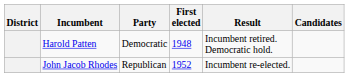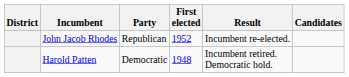 <table class=wikitable>
 <tr valign=bottom>
 <th>District</th>
 <th>Incumbent</th>
 <th>Party</th>
 <th>First<br>elected</th>
 <th>Result</th>
 <th>Candidates</th>
 </tr>
 <tr>
 <th></th>
+<td><a href='#'>John Jacob Rhodes</a></td>
+<td>Republican</td>
+<td><a href='#'>1952</a></td>
+<td>Incumbent re-elected.</td>
+<td nowrap></td>
+</tr>
+<tr>
+<th></th>
 <td><a href='#'>Harold Patten</a></td>
 <td>Democratic</td>
 <td><a href='#'>1948</a></td>
 <td>Incumbent retired.<br>Democratic hold.</td>
 <td nowrap></td>
 </tr>
-<tr>
-<th></th>
-<td><a href='#'>John Jacob Rhodes</a></td>
-<td>Republican</td>
-<td><a href='#'>1952</a></td>
-<td>Incumbent re-elected.</td>
-<td nowrap></td>
-</tr>
 </table>
